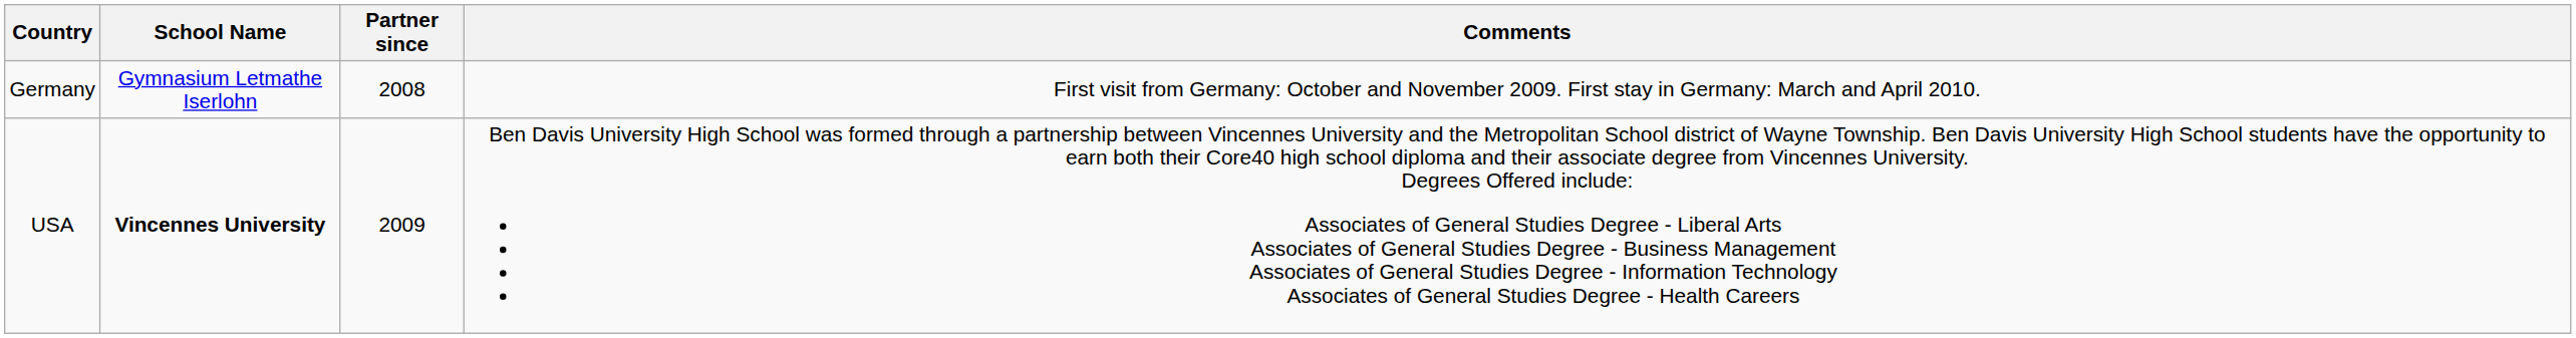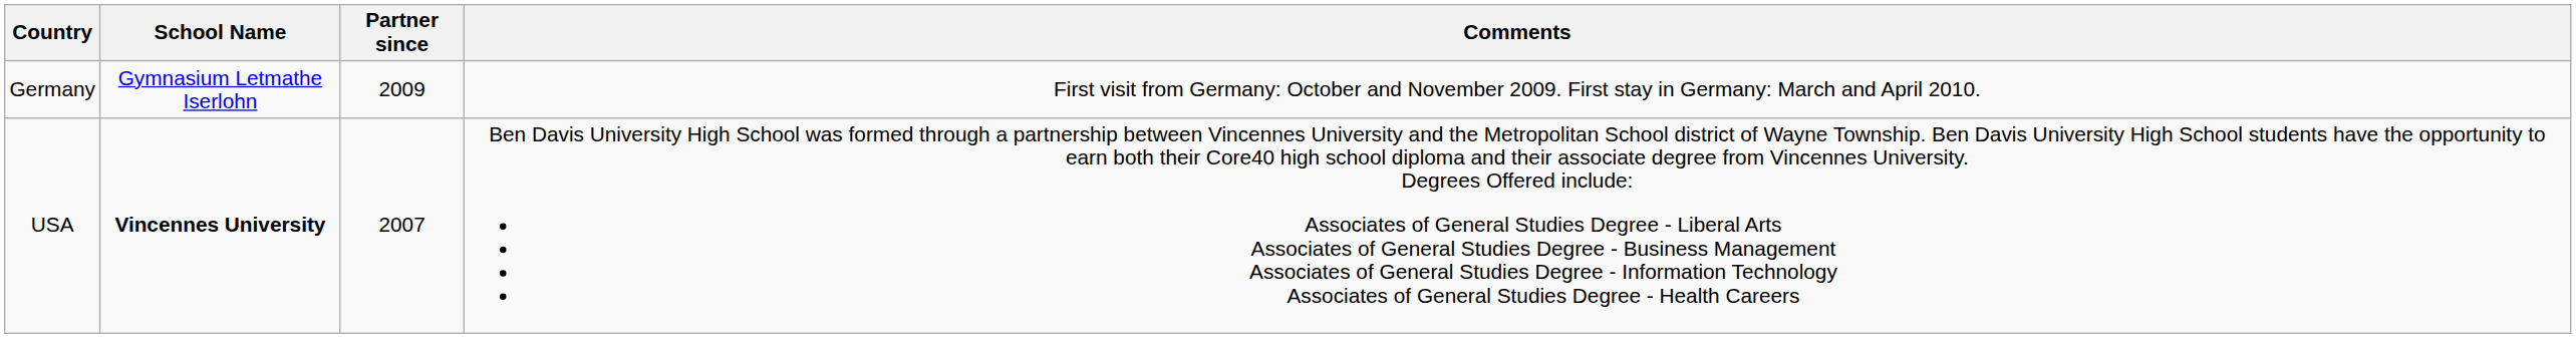 <table class="wikitable" style="text-align:center;">
 <tr class="hintergrundfarbe5">
 <th>Country</th>
 <th>School Name</th>
 <th>Partner since</th>
 <th>Comments</th>
 </tr>
 <tr>
 <td>Germany </td>
 <td><a href='#'>Gymnasium Letmathe</a> <a href='#'>Iserlohn</a></td>
-<td>2008</td>
+<td>2009</td>
 <td>First visit from Germany: October and November 2009. First stay in Germany: March and April 2010.</td>
 </tr>
 <tr>
 <td>USA</td>
 <td><strong>Vincennes University</strong></td>
-<td>2009</td>
+<td>2007</td>
 <td>Ben Davis University High School was formed through a partnership between Vincennes University and  the Metropolitan School district of Wayne Township. Ben Davis University High School students have the opportunity to earn both their Core40 high school diploma and their associate degree from Vincennes University.<br>Degrees Offered include:<ul><li>Associates of General Studies Degree - Liberal Arts</li><li>Associates of General Studies Degree - Business Management</li><li>Associates of General Studies Degree - Information Technology</li><li>Associates of General Studies Degree - Health Careers</li></ul></td>
 </tr>
 </table>
